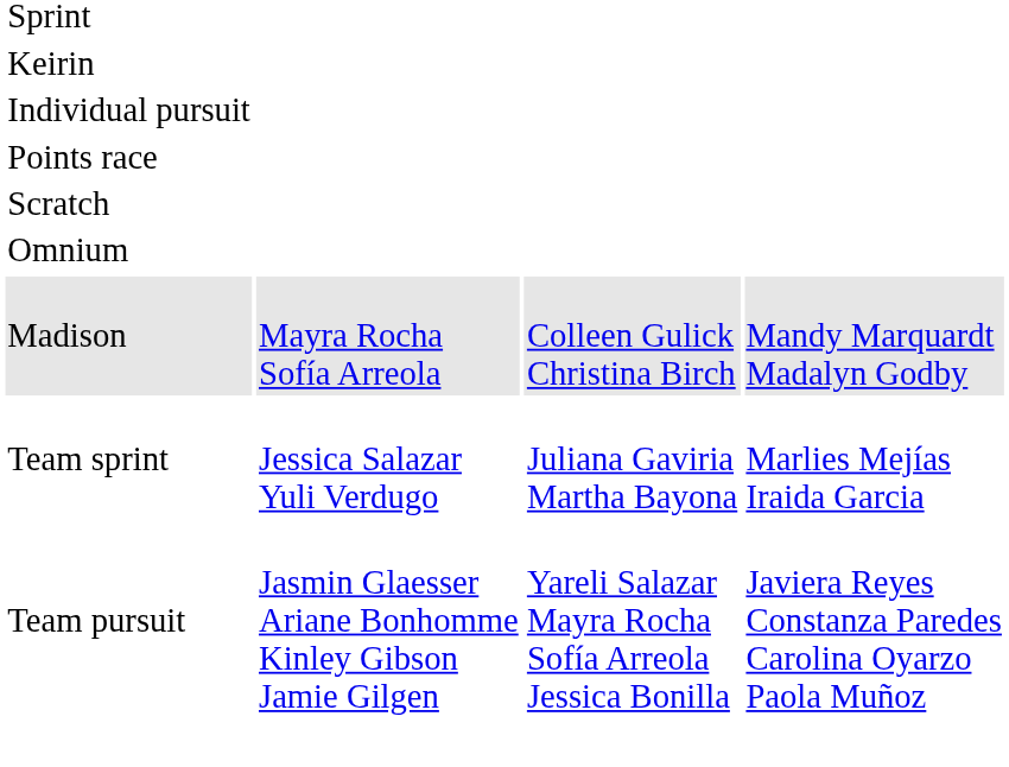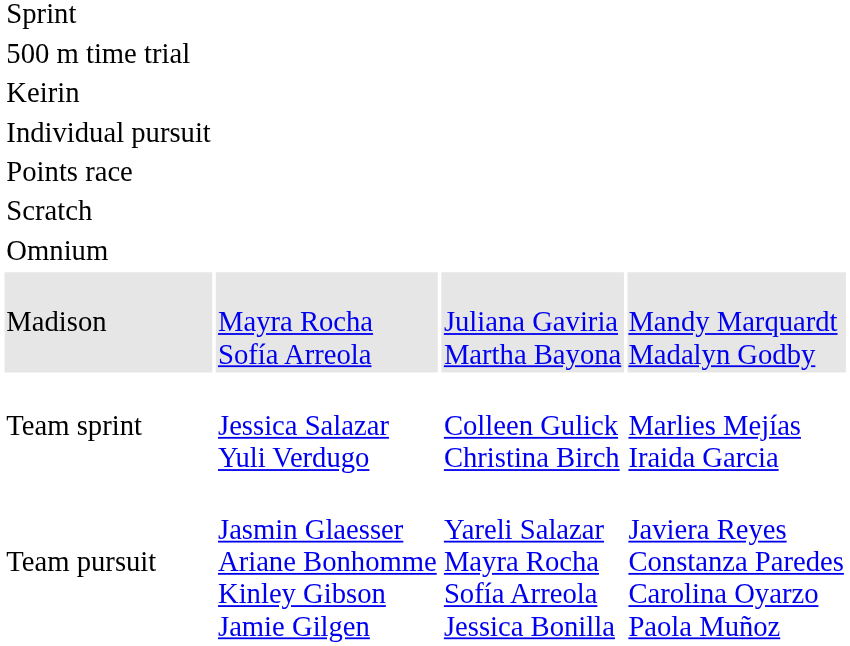 <table>
 <tr>
 <td>Sprint</td>
+<td></td>
+<td></td>
+<td></td>
+</tr>
+<tr>
+<td>500 m time trial</td>
 <td></td>
 <td></td>
 <td></td>
 </tr>
 <tr>
 <td>Keirin</td>
 <td></td>
 <td></td>
 <td></td>
 </tr>
 <tr>
 <td>Individual pursuit</td>
 <td></td>
 <td></td>
 <td></td>
 </tr>
 <tr>
 <td>Points race</td>
 <td></td>
 <td></td>
 <td></td>
 </tr>
 <tr>
 <td>Scratch</td>
 <td></td>
 <td></td>
 <td></td>
 </tr>
 <tr>
 <td>Omnium</td>
 <td></td>
 <td></td>
 <td></td>
 </tr>
 <tr bgcolor="#e6e6e6">
 <td>Madison</td>
 <td><br><a href='#'>Mayra Rocha</a><br><a href='#'>Sofía Arreola</a></td>
-<td><br><a href='#'>Colleen Gulick</a><br><a href='#'>Christina Birch</a></td>
+<td><br><a href='#'>Juliana Gaviria</a><br><a href='#'>Martha Bayona</a></td>
 <td><br><a href='#'>Mandy Marquardt</a><br><a href='#'>Madalyn Godby</a></td>
 </tr>
 <tr>
 <td>Team sprint</td>
 <td><br><a href='#'>Jessica Salazar</a><br><a href='#'>Yuli Verdugo</a></td>
-<td><br><a href='#'>Juliana Gaviria</a><br><a href='#'>Martha Bayona</a></td>
+<td><br><a href='#'>Colleen Gulick</a><br><a href='#'>Christina Birch</a></td>
 <td><br><a href='#'>Marlies Mejías</a><br><a href='#'>Iraida Garcia</a></td>
 </tr>
 <tr>
 <td>Team pursuit</td>
 <td><br><a href='#'>Jasmin Glaesser</a><br><a href='#'>Ariane Bonhomme</a><br><a href='#'>Kinley Gibson</a><br><a href='#'>Jamie Gilgen</a></td>
 <td><br><a href='#'>Yareli Salazar</a><br><a href='#'>Mayra Rocha</a><br><a href='#'>Sofía Arreola</a><br><a href='#'>Jessica Bonilla</a></td>
 <td><br><a href='#'>Javiera Reyes</a><br><a href='#'>Constanza Paredes</a><br><a href='#'>Carolina Oyarzo</a><br><a href='#'>Paola Muñoz</a></td>
 </tr>
 </table>
